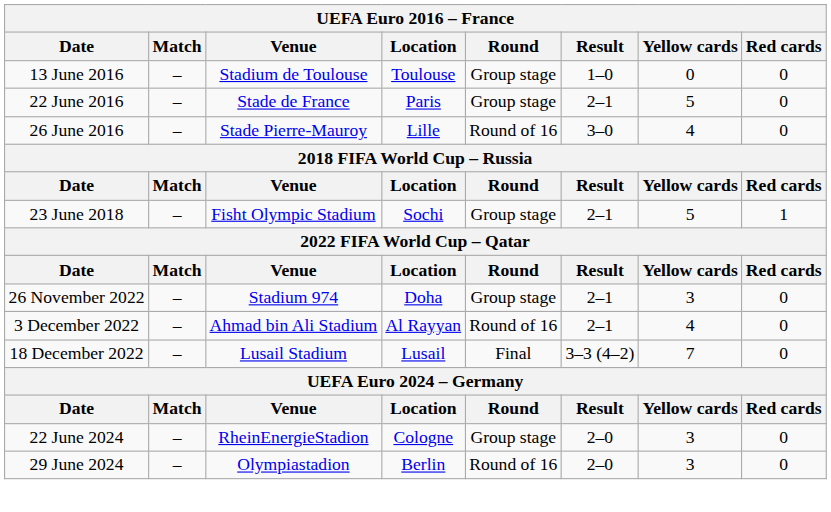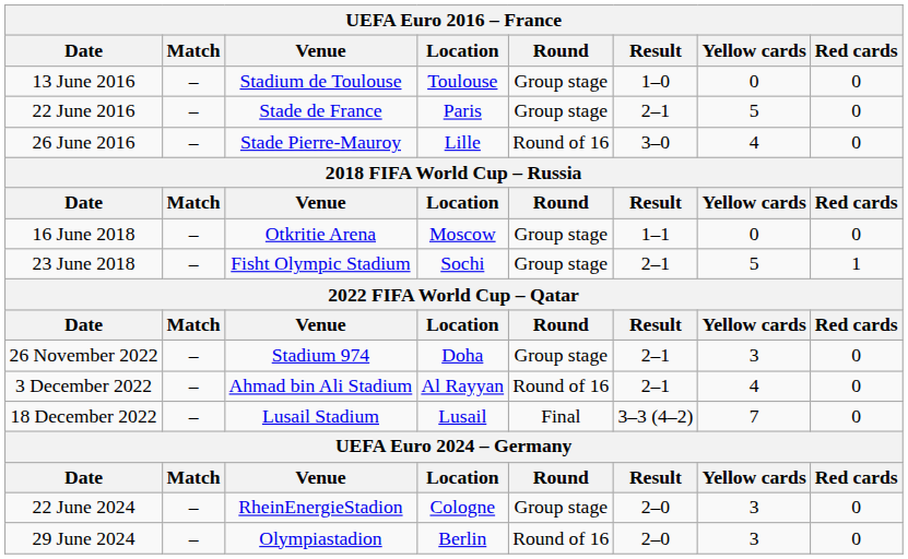 <table class="wikitable" style="text-align:center" font-size:small;">
 <tr>
 <th colspan="8">UEFA Euro 2016 – France</th>
 </tr>
 <tr>
 <th>Date</th>
 <th>Match</th>
 <th>Venue</th>
 <th>Location</th>
 <th>Round</th>
 <th>Result</th>
 <th>Yellow cards</th>
 <th>Red cards</th>
 </tr>
 <tr>
 <td>13 June 2016</td>
 <td> – </td>
 <td><a href='#'>Stadium de Toulouse</a></td>
 <td><a href='#'>Toulouse</a></td>
 <td>Group stage</td>
 <td>1–0</td>
 <td>0</td>
 <td>0</td>
 </tr>
 <tr>
 <td>22 June 2016</td>
 <td> – </td>
 <td><a href='#'>Stade de France</a></td>
 <td><a href='#'>Paris</a></td>
 <td>Group stage</td>
 <td>2–1</td>
 <td>5</td>
 <td>0</td>
 </tr>
 <tr>
 <td>26 June 2016</td>
 <td> – </td>
 <td><a href='#'>Stade Pierre-Mauroy</a></td>
 <td><a href='#'>Lille</a></td>
 <td>Round of 16</td>
 <td>3–0</td>
 <td>4</td>
 <td>0</td>
 </tr>
 <tr>
 <th colspan="8">2018 FIFA World Cup – Russia</th>
 </tr>
 <tr>
 <th>Date</th>
 <th>Match</th>
 <th>Venue</th>
 <th>Location</th>
 <th>Round</th>
 <th>Result</th>
 <th>Yellow cards</th>
 <th>Red cards</th>
+</tr>
+<tr>
+<td>16 June 2018</td>
+<td> – </td>
+<td><a href='#'>Otkritie Arena</a></td>
+<td><a href='#'>Moscow</a></td>
+<td>Group stage</td>
+<td>1–1</td>
+<td>0</td>
+<td>0</td>
 </tr>
 <tr>
 <td>23 June 2018</td>
 <td> – </td>
 <td><a href='#'>Fisht Olympic Stadium</a></td>
 <td><a href='#'>Sochi</a></td>
 <td>Group stage</td>
 <td>2–1</td>
 <td>5</td>
 <td>1</td>
 </tr>
 <tr>
 <th colspan="8">2022 FIFA World Cup – Qatar</th>
 </tr>
 <tr>
 <th>Date</th>
 <th>Match</th>
 <th>Venue</th>
 <th>Location</th>
 <th>Round</th>
 <th>Result</th>
 <th>Yellow cards</th>
 <th>Red cards</th>
 </tr>
 <tr>
 <td>26 November 2022</td>
 <td> – </td>
 <td><a href='#'>Stadium 974</a></td>
 <td><a href='#'>Doha</a></td>
 <td>Group stage</td>
 <td>2–1</td>
 <td>3</td>
 <td>0</td>
 </tr>
 <tr>
 <td>3 December 2022</td>
 <td> – </td>
 <td><a href='#'>Ahmad bin Ali Stadium</a></td>
 <td><a href='#'>Al Rayyan</a></td>
 <td>Round of 16</td>
 <td>2–1</td>
 <td>4</td>
 <td>0</td>
 </tr>
 <tr>
 <td>18 December 2022</td>
 <td> – </td>
 <td><a href='#'>Lusail Stadium</a></td>
 <td><a href='#'>Lusail</a></td>
 <td>Final</td>
 <td>3–3 (4–2)</td>
 <td>7</td>
 <td>0</td>
 </tr>
 <tr>
 <th colspan="8">UEFA Euro 2024 – Germany</th>
 </tr>
 <tr>
 <th>Date</th>
 <th>Match</th>
 <th>Venue</th>
 <th>Location</th>
 <th>Round</th>
 <th>Result</th>
 <th>Yellow cards</th>
 <th>Red cards</th>
 </tr>
 <tr>
 <td>22 June 2024</td>
 <td> – </td>
 <td><a href='#'>RheinEnergieStadion</a></td>
 <td><a href='#'>Cologne</a></td>
 <td>Group stage</td>
 <td>2–0</td>
 <td>3</td>
 <td>0</td>
 </tr>
 <tr>
 <td>29 June 2024</td>
 <td> – </td>
 <td><a href='#'>Olympiastadion</a></td>
 <td><a href='#'>Berlin</a></td>
 <td>Round of 16</td>
 <td>2–0</td>
 <td>3</td>
 <td>0</td>
 </tr>
 </table>
